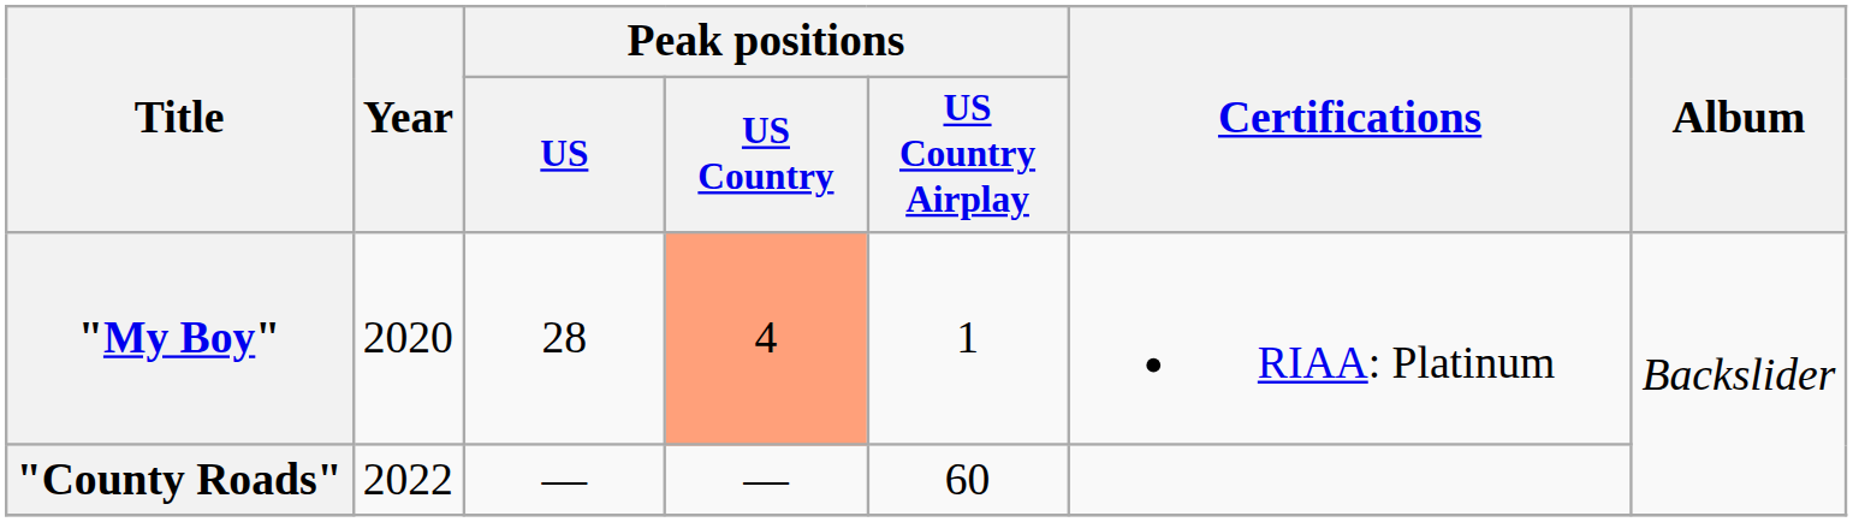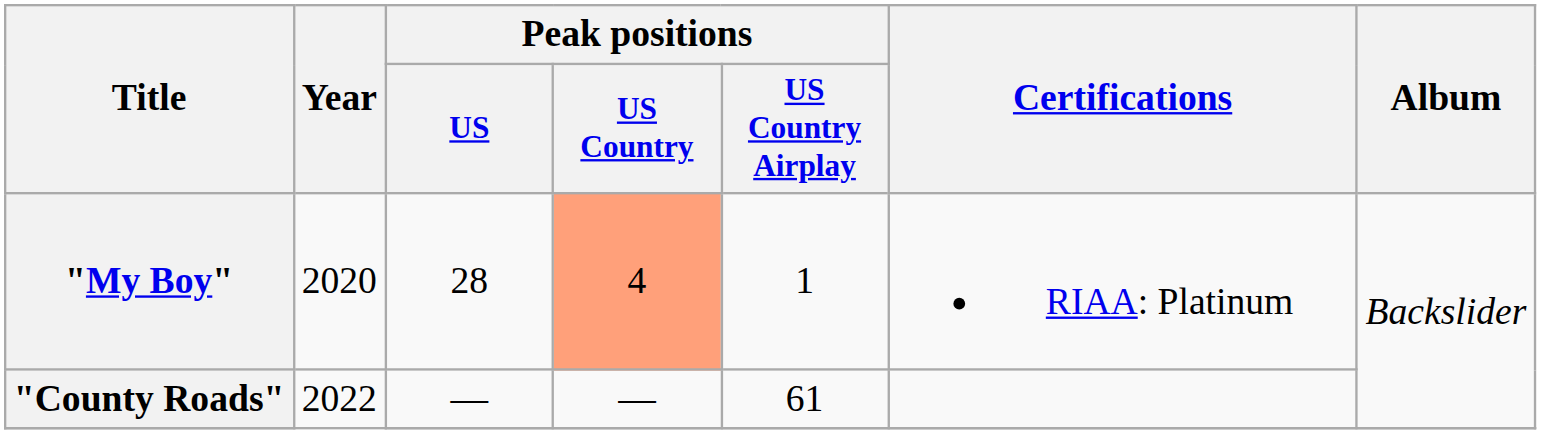 <table class="wikitable plainrowheaders" style="text-align:center;">
 <tr>
 <th scope="col" rowspan="2">Title</th>
 <th scope="col" rowspan="2">Year</th>
 <th colspan="3">Peak positions</th>
 <th scope="col" rowspan="2" style="width:12em;"><a href='#'>Certifications</a></th>
 <th scope="col" rowspan="2">Album</th>
 </tr>
 <tr style="font-size:smaller;">
 <th width="65"><a href='#'>US</a><br></th>
 <th width="65"><a href='#'>US<br>Country</a><br></th>
 <th width="65"><a href='#'>US<br>Country<br>Airplay</a><br></th>
 </tr>
 <tr>
 <th scope="row">"<a href='#'>My Boy</a>"</th>
 <td>2020</td>
 <td>28</td>
 <td style="background: lightsalmon;">4</td>
 <td>1</td>
 <td><br><ul><li><a href='#'>RIAA</a>: Platinum</li></ul></td>
 <td rowspan="2"><em>Backslider</em></td>
 </tr>
 <tr>
 <th scope="row">"County Roads"</th>
 <td rowspan=2>2022</td>
 <td>—</td>
 <td>—</td>
-<td>60</td>
+<td>61</td>
 <td></td>
 </tr>
 <tr>
 </tr>
 </table>
